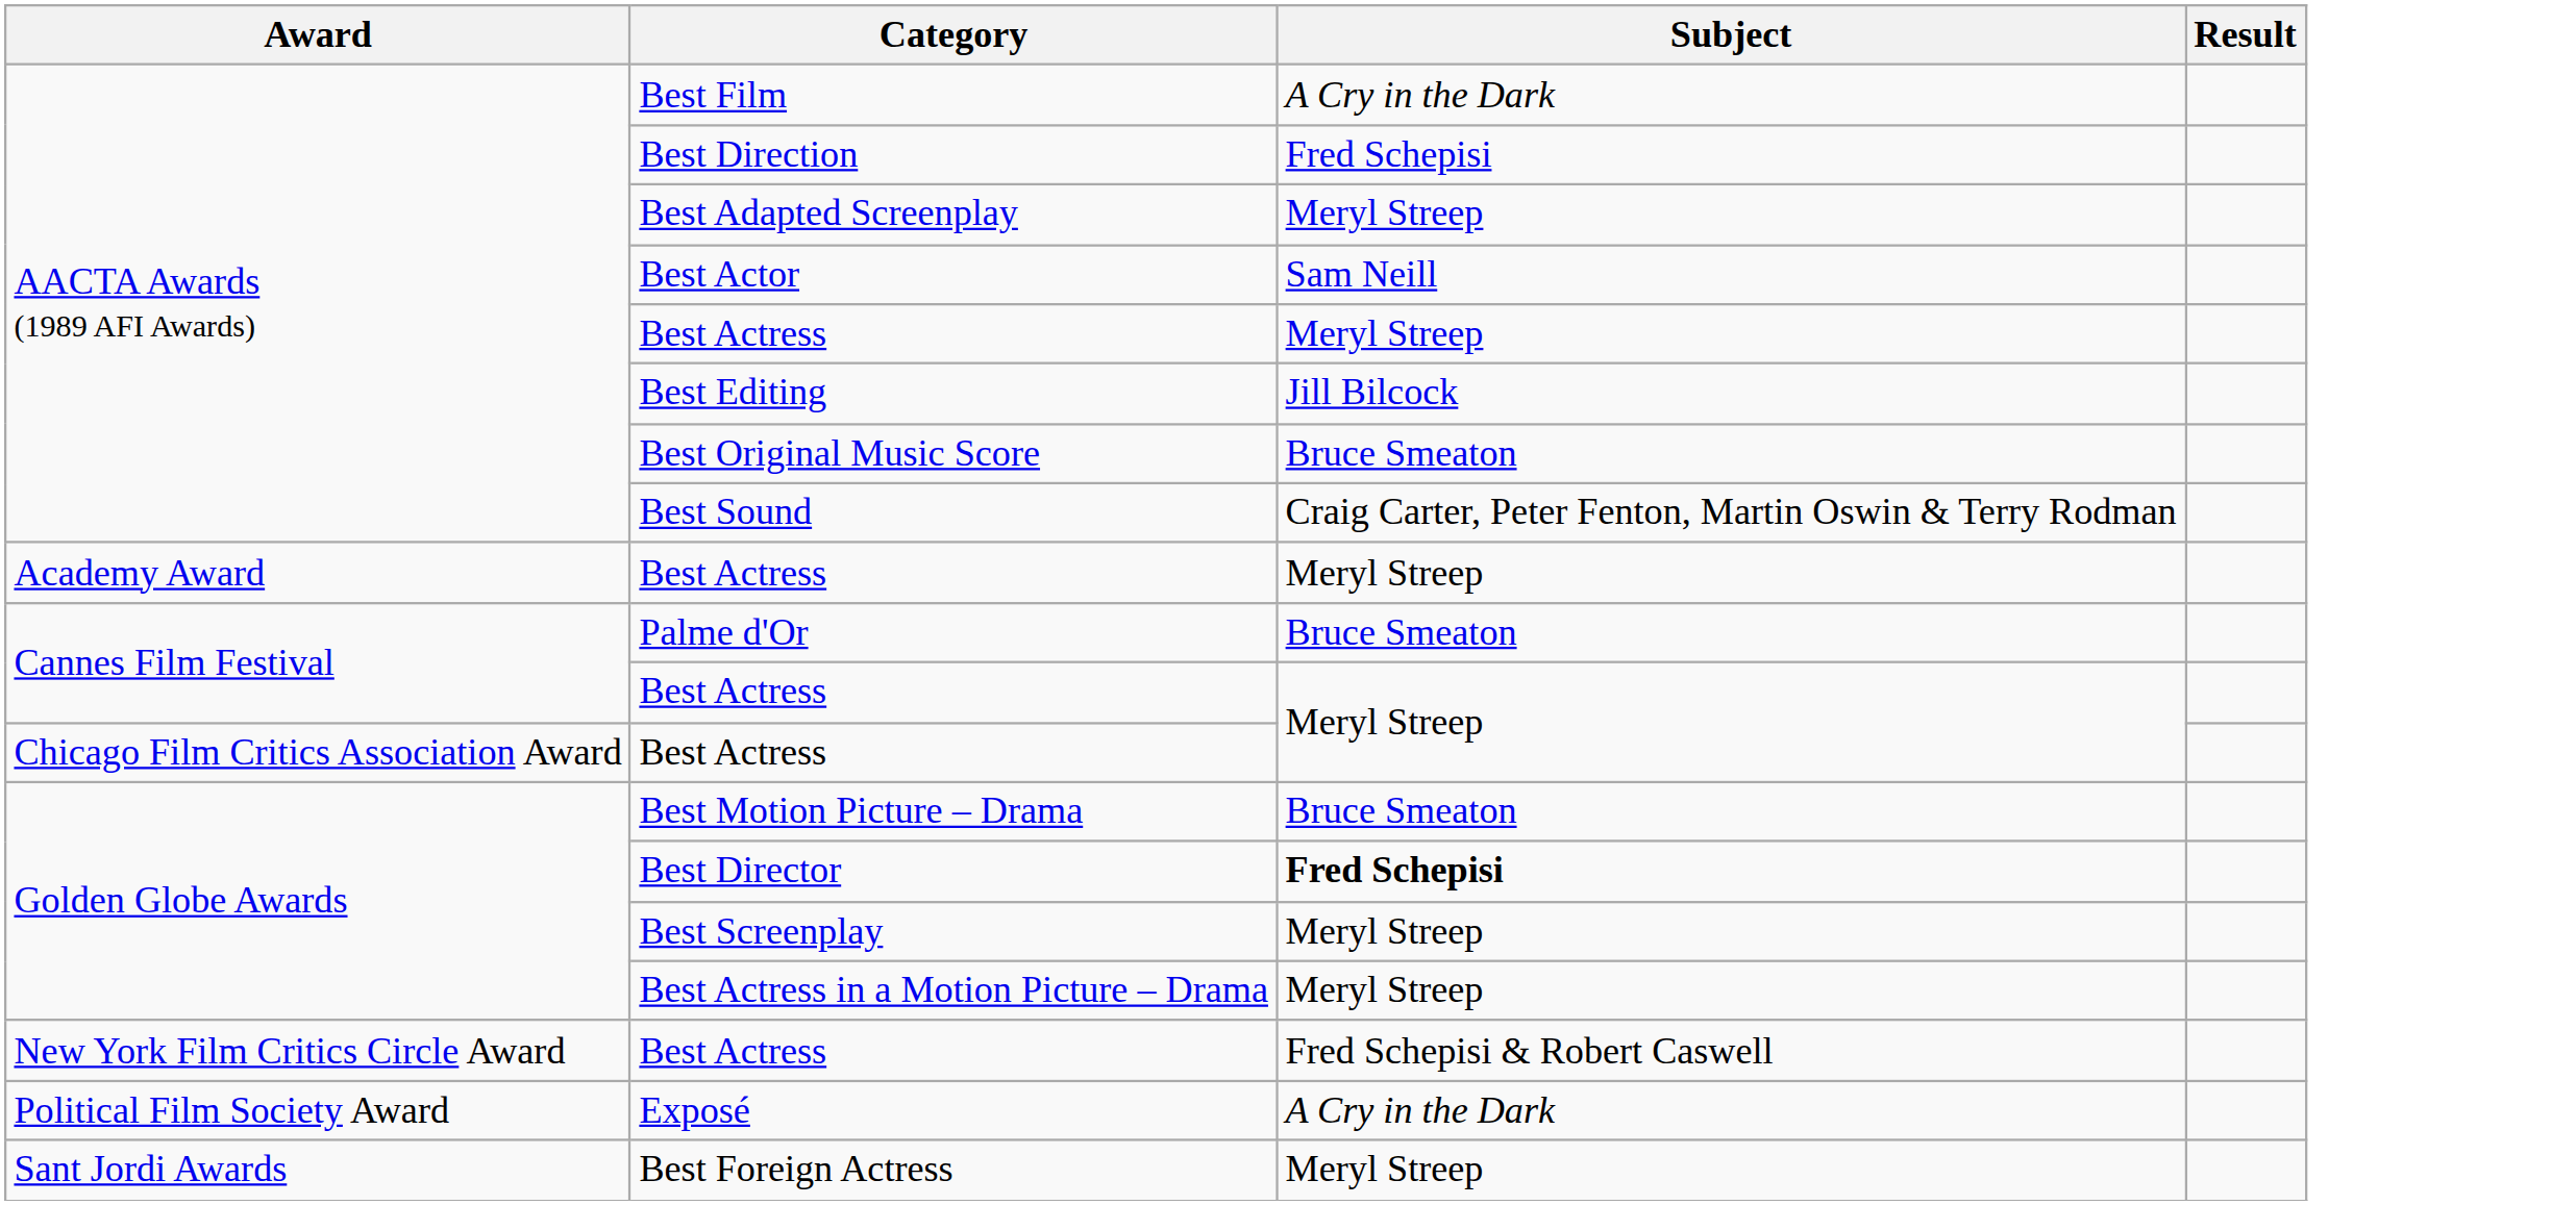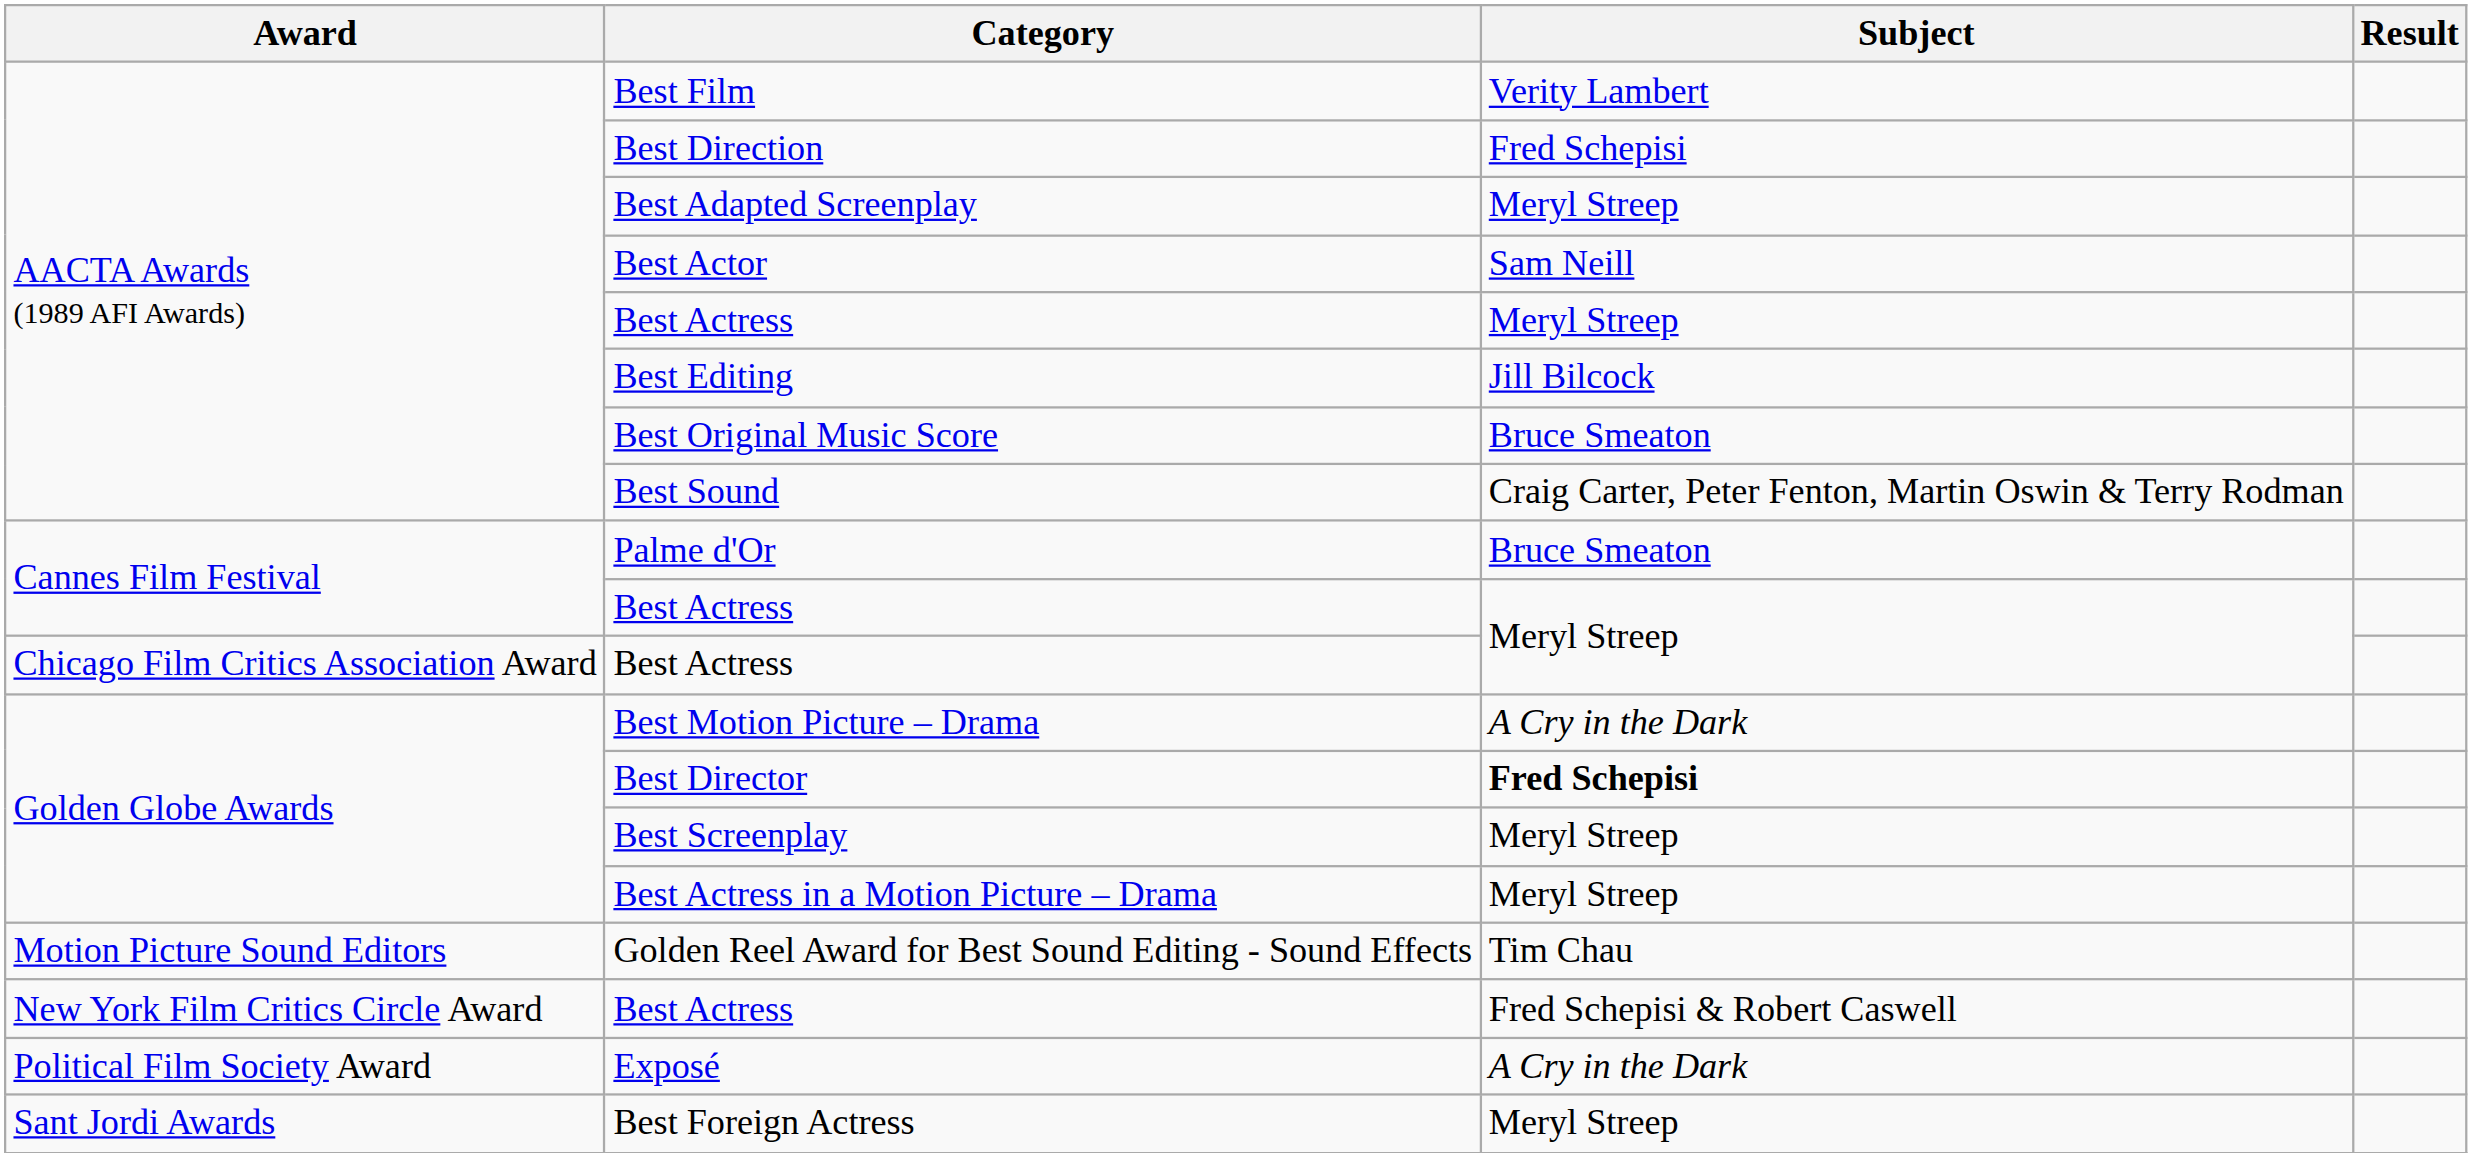 <table class="wikitable">
 <tr>
 <th>Award</th>
 <th>Category</th>
 <th>Subject</th>
 <th>Result</th>
 </tr>
 <tr>
 <td rowspan=8><a href='#'>AACTA Awards</a><br><small>(1989 AFI Awards)</small></td>
 <td><a href='#'>Best Film</a></td>
-<td><em>A Cry in the Dark</em></td>
+<td><a href='#'>Verity Lambert</a></td>
 <td></td>
 </tr>
 <tr>
 <td><a href='#'>Best Direction</a></td>
 <td><a href='#'>Fred Schepisi</a></td>
 <td></td>
 </tr>
 <tr>
 <td><a href='#'>Best Adapted Screenplay</a></td>
 <td><a href='#'>Meryl Streep</a></td>
 <td></td>
 </tr>
 <tr>
 <td><a href='#'>Best Actor</a></td>
 <td><a href='#'>Sam Neill</a></td>
 <td></td>
 </tr>
 <tr>
 <td><a href='#'>Best Actress</a></td>
 <td><a href='#'>Meryl Streep</a></td>
 <td></td>
 </tr>
 <tr>
 <td><a href='#'>Best Editing</a></td>
 <td><a href='#'>Jill Bilcock</a></td>
 <td></td>
 </tr>
 <tr>
 <td><a href='#'>Best Original Music Score</a></td>
 <td><a href='#'>Bruce Smeaton</a></td>
 <td></td>
 </tr>
 <tr>
 <td><a href='#'>Best Sound</a></td>
 <td>Craig Carter, Peter Fenton, Martin Oswin & Terry Rodman</td>
 <td></td>
 </tr>
 <tr>
-<td><a href='#'>Academy Award</a></td>
-<td><a href='#'>Best Actress</a></td>
-<td>Meryl Streep</td>
-<td></td>
-</tr>
-<tr>
 <td rowspan=2><a href='#'>Cannes Film Festival</a></td>
 <td><a href='#'>Palme d'Or</a></td>
 <td><a href='#'>Bruce Smeaton</a></td>
 <td></td>
 </tr>
 <tr>
 <td><a href='#'>Best Actress</a></td>
 <td rowspan=2>Meryl Streep</td>
 <td></td>
 </tr>
 <tr>
 <td><a href='#'>Chicago Film Critics Association</a> Award</td>
 <td>Best Actress</td>
 <td></td>
 </tr>
 <tr>
 <td rowspan=4><a href='#'>Golden Globe Awards</a></td>
 <td><a href='#'>Best Motion Picture – Drama</a></td>
-<td><a href='#'>Bruce Smeaton</a></td>
+<td><em>A Cry in the Dark</em></td>
 <td></td>
 </tr>
 <tr>
 <td><a href='#'>Best Director</a></td>
 <td><strong>Fred Schepisi</strong></td>
 <td></td>
 </tr>
 <tr>
 <td><a href='#'>Best Screenplay</a></td>
 <td>Meryl Streep</td>
 <td></td>
 </tr>
 <tr>
 <td><a href='#'>Best Actress in a Motion Picture – Drama</a></td>
 <td>Meryl Streep</td>
+<td></td>
+</tr>
+<tr>
+<td><a href='#'>Motion Picture Sound Editors</a></td>
+<td>Golden Reel Award for Best Sound Editing - Sound Effects</td>
+<td>Tim Chau</td>
 <td></td>
 </tr>
 <tr>
 <td><a href='#'>New York Film Critics Circle</a> Award</td>
 <td><a href='#'>Best Actress</a></td>
 <td>Fred Schepisi & Robert Caswell</td>
 <td></td>
 </tr>
 <tr>
 <td><a href='#'>Political Film Society</a> Award</td>
 <td><a href='#'>Exposé</a></td>
 <td><em>A Cry in the Dark</em></td>
 <td></td>
 </tr>
 <tr>
 <td><a href='#'>Sant Jordi Awards</a></td>
 <td>Best Foreign Actress</td>
 <td>Meryl Streep</td>
 <td></td>
 </tr>
 <tr>
 </tr>
 </table>
